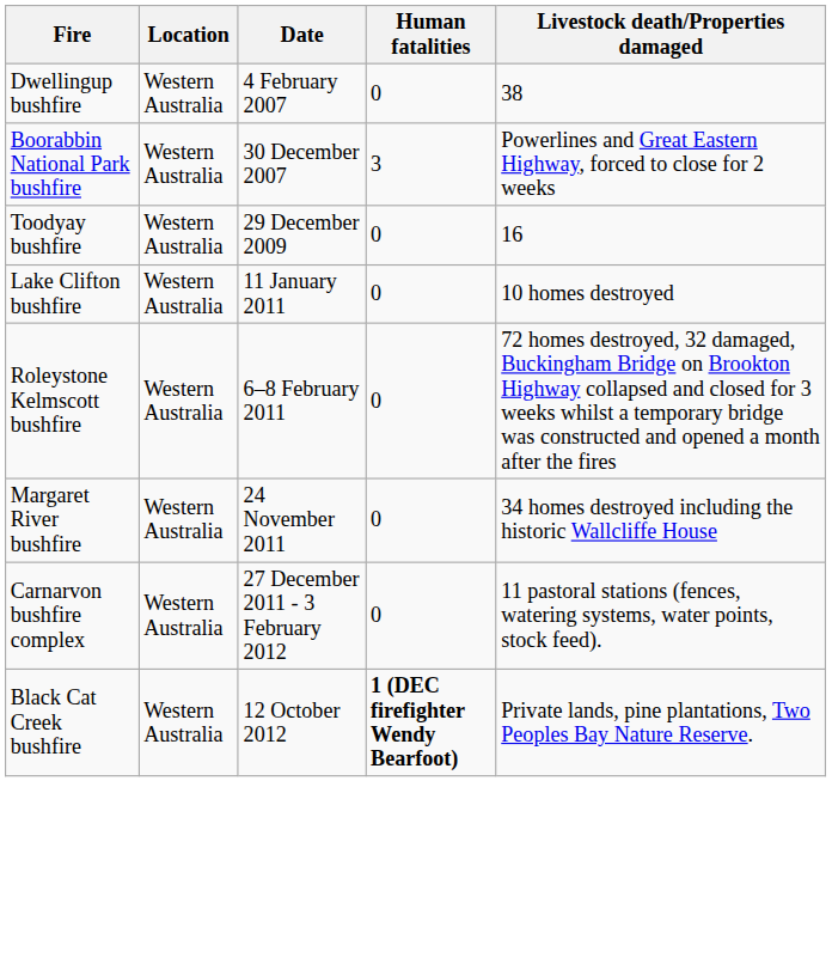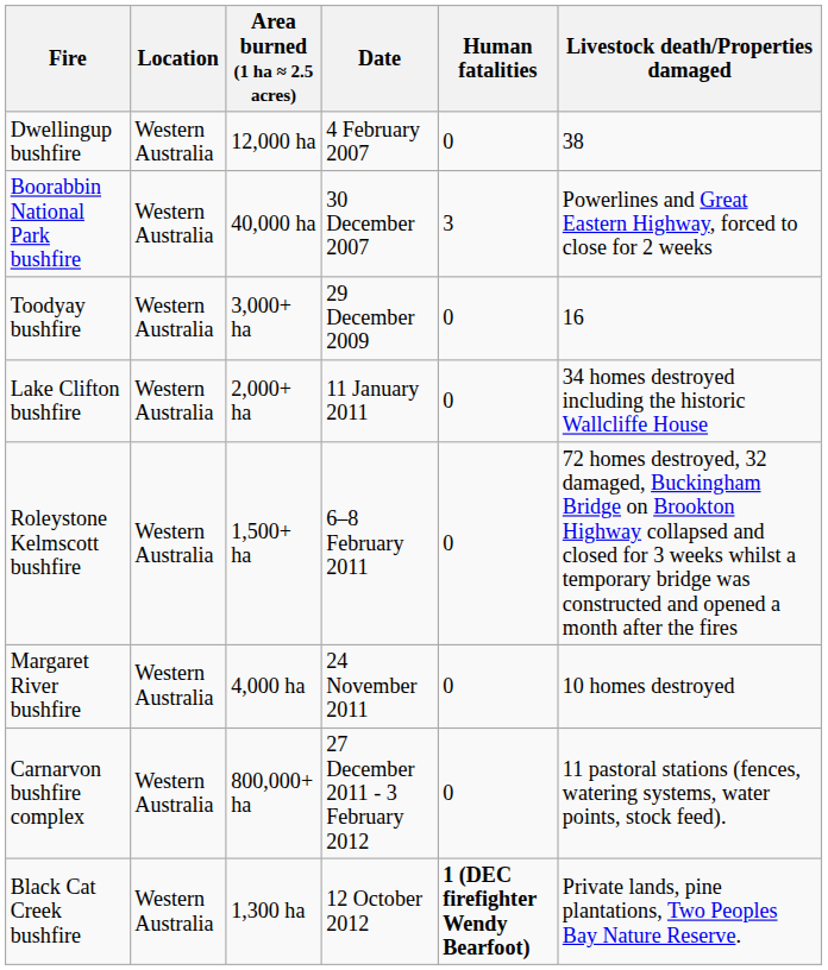 <table class="wikitable">
 <tr>
 <th>Fire</th>
 <th>Location</th>
+<th>Area burned<br><small>(1 ha ≈ 2.5 acres)</small></th>
 <th>Date</th>
 <th>Human fatalities</th>
 <th>Livestock death/Properties damaged</th>
 </tr>
 <tr>
 <td>Dwellingup bushfire</td>
 <td>Western Australia</td>
+<td>12,000 ha</td>
 <td>4 February 2007</td>
 <td>0</td>
 <td>38</td>
 </tr>
 <tr>
 <td><a href='#'>Boorabbin National Park bushfire</a></td>
 <td>Western Australia</td>
+<td>40,000 ha</td>
 <td>30 December 2007</td>
 <td>3</td>
 <td>Powerlines and <a href='#'>Great Eastern Highway</a>, forced to close for 2 weeks</td>
 </tr>
 <tr>
 <td>Toodyay bushfire</td>
 <td>Western Australia</td>
+<td>3,000+ ha</td>
 <td>29 December 2009</td>
 <td>0</td>
 <td>16</td>
 </tr>
 <tr>
 <td>Lake Clifton bushfire</td>
 <td>Western Australia</td>
+<td>2,000+ ha</td>
 <td>11 January 2011</td>
 <td>0</td>
-<td>10 homes destroyed</td>
+<td>34 homes destroyed including the historic <a href='#'>Wallcliffe House</a></td>
 </tr>
 <tr>
 <td>Roleystone Kelmscott bushfire</td>
 <td>Western Australia</td>
+<td>1,500+ ha</td>
 <td>6–8 February 2011</td>
 <td>0</td>
 <td>72 homes destroyed, 32 damaged, <a href='#'>Buckingham Bridge</a> on <a href='#'>Brookton Highway</a> collapsed and closed for 3 weeks whilst a temporary bridge was constructed and opened a month after the fires</td>
 </tr>
 <tr>
 <td>Margaret River bushfire</td>
 <td>Western Australia</td>
+<td>4,000 ha</td>
 <td>24 November 2011</td>
 <td>0</td>
-<td>34 homes destroyed including the historic <a href='#'>Wallcliffe House</a></td>
+<td>10 homes destroyed</td>
 </tr>
 <tr>
 <td>Carnarvon bushfire complex</td>
 <td>Western Australia</td>
+<td>800,000+ ha</td>
 <td>27 December 2011 - 3 February 2012</td>
 <td>0</td>
 <td>11 pastoral stations (fences, watering systems, water points, stock feed).</td>
 </tr>
 <tr>
 <td>Black Cat Creek bushfire</td>
 <td>Western Australia</td>
+<td>1,300 ha</td>
 <td>12 October 2012</td>
 <td><strong>1 (DEC firefighter Wendy Bearfoot)</strong></td>
 <td>Private lands, pine plantations, <a href='#'>Two Peoples Bay Nature Reserve</a>.</td>
 </tr>
 </table>
